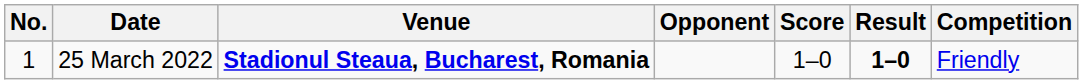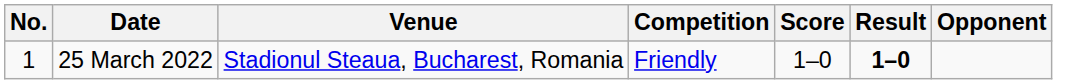 <table class="wikitable sortable">
 <tr>
 <th scope="col">No.</th>
 <th scope="col">Date</th>
 <th scope="col">Venue</th>
-<th scope="col">Opponent</th>
+<th scope="col">Competition</th>
 <th scope="col">Score</th>
 <th scope="col">Result</th>
-<th scope="col">Competition</th>
+<th scope="col">Opponent</th>
 </tr>
 <tr>
 <td align="center">1</td>
 <td>25 March 2022</td>
-<td><strong><a href='#'>Stadionul Steaua</a>, <a href='#'>Bucharest</a>, Romania</strong></td>
-<td></td>
+<td><a href='#'>Stadionul Steaua</a>, <a href='#'>Bucharest</a>, Romania</td>
+<td><a href='#'>Friendly</a></td>
 <td align="center">1–0</td>
 <td align="center"><strong>1–0</strong></td>
-<td><a href='#'>Friendly</a></td>
+<td></td>
 </tr>
 </table>
